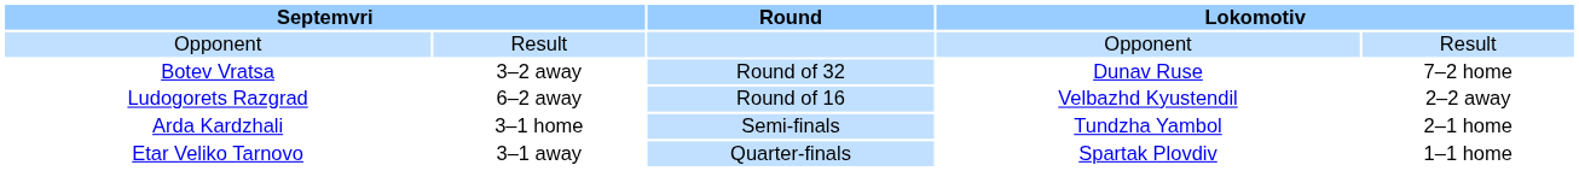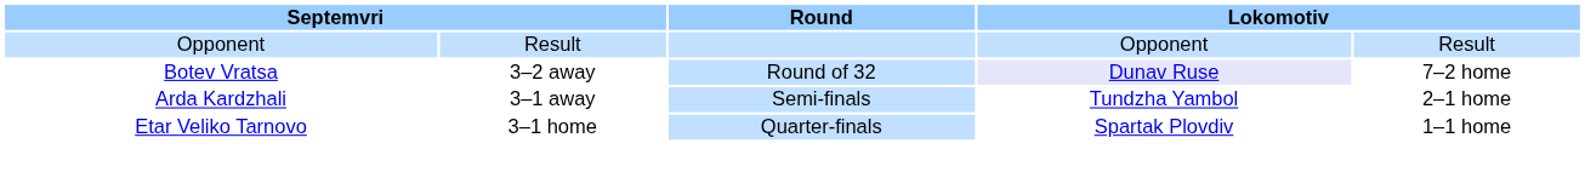 <table width="100%" style="text-align:center">
 <tr valign=top bgcolor=#99ccff>
 <th colspan=2 style="width:1*">Septemvri</th>
 <th><strong>Round</strong></th>
 <th colspan=2 style="width:1*">Lokomotiv</th>
 </tr>
 <tr valign=top bgcolor=#c1e0ff>
 <td>Opponent</td>
 <td>Result</td>
 <td bgcolor=#c1e0ff></td>
 <td>Opponent</td>
 <td>Result</td>
 </tr>
 <tr>
 <td><a href='#'>Botev Vratsa</a></td>
 <td>3–2 away</td>
 <td bgcolor="#c1e0ff">Round of 32</td>
-<td><a href='#'>Dunav Ruse</a></td>
+<td style="background: lavender;"><a href='#'>Dunav Ruse</a></td>
 <td>7–2 home</td>
 </tr>
 <tr>
-<td><a href='#'>Ludogorets Razgrad</a></td>
-<td>6–2 away</td>
-<td bgcolor="#c1e0ff">Round of 16</td>
-<td><a href='#'>Velbazhd Kyustendil</a></td>
-<td>2–2 away </td>
-</tr>
-<tr>
 <td><a href='#'>Arda Kardzhali</a></td>
-<td>3–1 home</td>
+<td>3–1 away</td>
 <td bgcolor="#c1e0ff">Semi-finals</td>
 <td><a href='#'>Tundzha Yambol</a></td>
 <td>2–1 home</td>
 </tr>
 <tr>
 <td><a href='#'>Etar Veliko Tarnovo</a></td>
-<td>3–1 away</td>
+<td>3–1 home</td>
 <td bgcolor="#c1e0ff">Quarter-finals</td>
 <td><a href='#'>Spartak Plovdiv</a></td>
 <td>1–1 home </td>
 </tr>
 </table>
